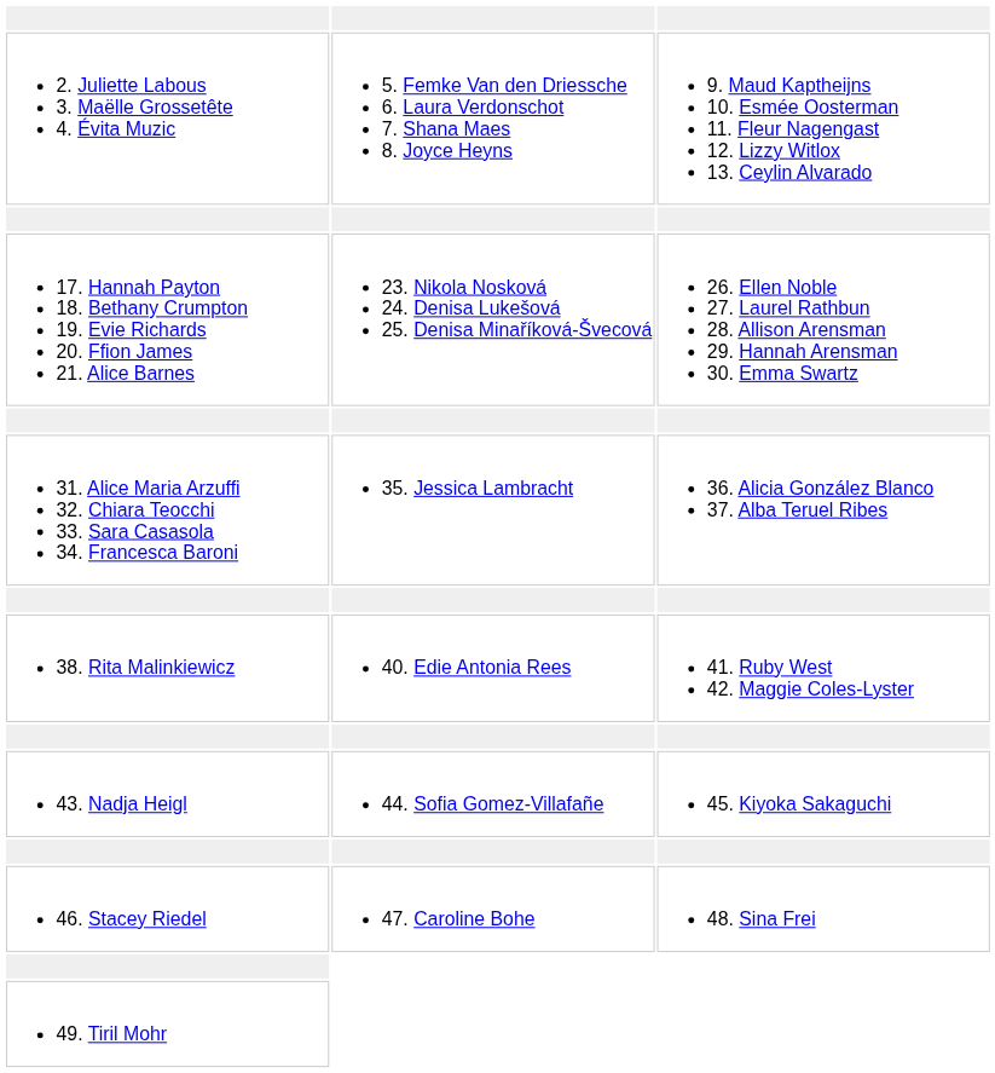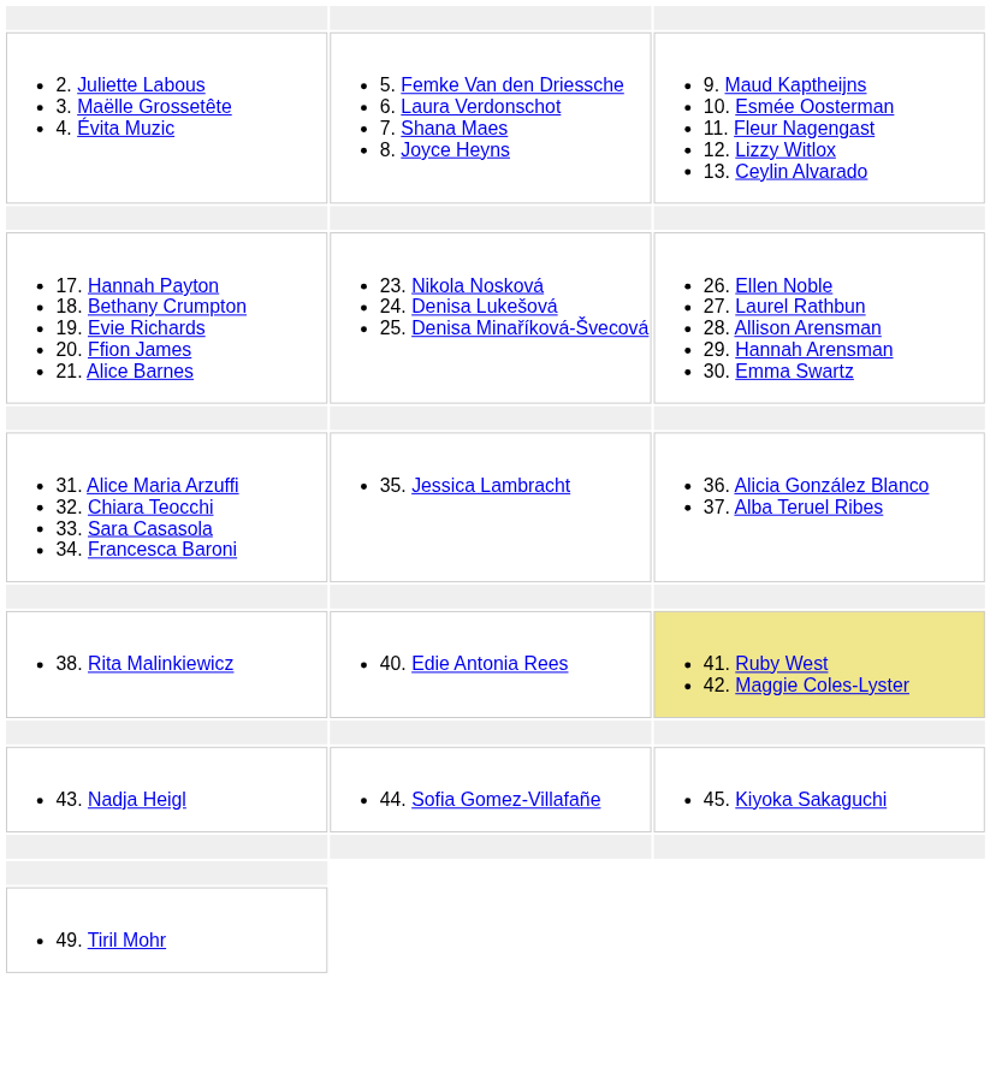 <table>
 <tr align=center bgcolor="#EFEFEF">
 <td width="33%"><br></td>
 <td width="33%"><br></td>
 <td width="34%"><br></td>
 </tr>
 <tr valign="top">
 <td style="border:solid; border-width:1px; border-color:#CCCCCC;"><br><ul><li>2. <a href='#'>Juliette Labous</a></li><li>3. <a href='#'>Maëlle Grossetête</a></li><li>4. <a href='#'>Évita Muzic</a></li></ul></td>
 <td style="border:solid; border-width:1px; border-color:#CCCCCC;"><br><ul><li>5. <a href='#'>Femke Van den Driessche</a></li><li>6. <a href='#'>Laura Verdonschot</a></li><li>7. <a href='#'>Shana Maes</a></li><li>8. <a href='#'>Joyce Heyns</a></li></ul></td>
 <td style="border:solid; border-width:1px; border-color:#CCCCCC;"><br><ul><li>9. <a href='#'>Maud Kaptheijns</a></li><li>10. <a href='#'>Esmée Oosterman</a></li><li>11. <a href='#'>Fleur Nagengast</a></li><li>12. <a href='#'>Lizzy Witlox</a></li><li>13. <a href='#'>Ceylin Alvarado</a></li></ul></td>
 </tr>
 <tr align=center bgcolor="#EFEFEF">
 <td><br></td>
 <td width="33%"><br></td>
 <td width="34%"><br></td>
 </tr>
 <tr valign="top">
 <td style="border:solid; border-width:1px; border-color:#CCCCCC;"><br><ul><li>17. <a href='#'>Hannah Payton</a></li><li>18. <a href='#'>Bethany Crumpton</a></li><li>19. <a href='#'>Evie Richards</a></li><li>20. <a href='#'>Ffion James</a></li><li>21. <a href='#'>Alice Barnes</a></li></ul></td>
 <td style="border:solid; border-width:1px; border-color:#CCCCCC;"><br><ul><li>23. <a href='#'>Nikola Nosková</a></li><li>24. <a href='#'>Denisa Lukešová</a></li><li>25. <a href='#'>Denisa Minaříková-Švecová</a></li></ul></td>
 <td style="border:solid; border-width:1px; border-color:#CCCCCC;"><br><ul><li>26. <a href='#'>Ellen Noble</a></li><li>27. <a href='#'>Laurel Rathbun</a></li><li>28. <a href='#'>Allison Arensman</a></li><li>29. <a href='#'>Hannah Arensman</a></li><li>30. <a href='#'>Emma Swartz</a></li></ul></td>
 </tr>
 <tr align=center bgcolor="#EFEFEF">
 <td><br></td>
 <td width="33%"><br></td>
 <td width="34%"><br></td>
 </tr>
 <tr valign="top">
 <td style="border:solid; border-width:1px; border-color:#CCCCCC;"><br><ul><li>31. <a href='#'>Alice Maria Arzuffi</a></li><li>32. <a href='#'>Chiara Teocchi</a></li><li>33. <a href='#'>Sara Casasola</a></li><li>34. <a href='#'>Francesca Baroni</a></li></ul></td>
 <td style="border:solid; border-width:1px; border-color:#CCCCCC;"><br><ul><li>35. <a href='#'>Jessica Lambracht</a></li></ul></td>
 <td style="border:solid; border-width:1px; border-color:#CCCCCC;"><br><ul><li>36. <a href='#'>Alicia González Blanco</a></li><li>37. <a href='#'>Alba Teruel Ribes</a></li></ul></td>
 </tr>
 <tr align=center bgcolor="#EFEFEF">
 <td><br></td>
 <td width="33%"><br></td>
 <td width="34%"><br></td>
 </tr>
 <tr valign="top">
 <td style="border:solid; border-width:1px; border-color:#CCCCCC;"><br><ul><li>38. <a href='#'>Rita Malinkiewicz</a></li></ul></td>
 <td style="border:solid; border-width:1px; border-color:#CCCCCC;"><br><ul><li>40. <a href='#'>Edie Antonia Rees</a></li></ul></td>
-<td style="border:solid; border-width:1px; border-color:#CCCCCC;"><br><ul><li>41. <a href='#'>Ruby West</a></li><li>42. <a href='#'>Maggie Coles-Lyster</a></li></ul></td>
+<td style="background: khaki; border:solid; border-width:1px; border-color:#CCCCCC;"><br><ul><li>41. <a href='#'>Ruby West</a></li><li>42. <a href='#'>Maggie Coles-Lyster</a></li></ul></td>
 </tr>
 <tr align=center bgcolor="#EFEFEF">
 <td><br></td>
 <td width="33%"><br></td>
 <td width="34%"><br></td>
 </tr>
 <tr valign="top">
 <td style="border:solid; border-width:1px; border-color:#CCCCCC;"><br><ul><li>43. <a href='#'>Nadja Heigl</a></li></ul></td>
 <td style="border:solid; border-width:1px; border-color:#CCCCCC;"><br><ul><li>44. <a href='#'>Sofia Gomez-Villafañe</a></li></ul></td>
 <td style="border:solid; border-width:1px; border-color:#CCCCCC;"><br><ul><li>45. <a href='#'>Kiyoka Sakaguchi</a></li></ul></td>
 </tr>
 <tr align=center bgcolor="#EFEFEF">
 <td><br></td>
 <td width="33%"><br></td>
 <td width="34%"><br></td>
 </tr>
-<tr valign="top">
-<td style="border:solid; border-width:1px; border-color:#CCCCCC;"><br><ul><li>46. <a href='#'>Stacey Riedel</a></li></ul></td>
-<td style="border:solid; border-width:1px; border-color:#CCCCCC;"><br><ul><li>47. <a href='#'>Caroline Bohe</a></li></ul></td>
-<td style="border:solid; border-width:1px; border-color:#CCCCCC;"><br><ul><li>48. <a href='#'>Sina Frei</a></li></ul></td>
-</tr>
 <tr align=center bgcolor="#EFEFEF">
 <td><br></td>
 </tr>
 <tr valign="top">
 <td style="border:solid; border-width:1px; border-color:#CCCCCC;"><br><ul><li>49. <a href='#'>Tiril Mohr</a></li></ul></td>
 </tr>
 </table>
